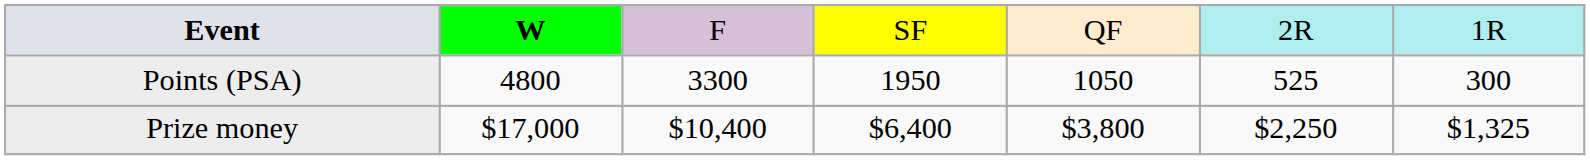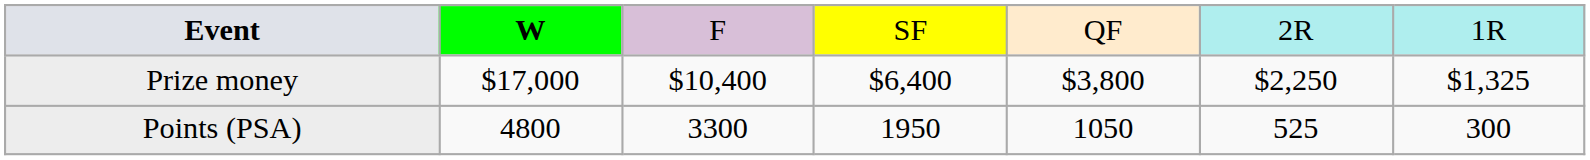 <table class=wikitable style=font-size:90%;text-align:center>
 <tr>
 <td width=200 colspan=1 bgcolor=#dfe2e9><strong>Event</strong></td>
 <td width=80 bgcolor=lime><strong>W</strong></td>
 <td width=85 bgcolor=#D8BFD8>F</td>
 <td width=85 bgcolor=#FFFF00>SF</td>
 <td width=85 bgcolor=#ffebcd>QF</td>
 <td width=85 bgcolor=#afeeee>2R</td>
 <td width=85 bgcolor=#afeeee>1R</td>
 </tr>
 <tr>
+<td bgcolor=#EDEDED>Prize money</td>
+<td>$17,000</td>
+<td>$10,400</td>
+<td>$6,400</td>
+<td>$3,800</td>
+<td>$2,250</td>
+<td>$1,325</td>
+</tr>
+<tr>
 <td bgcolor=#EDEDED>Points (PSA)</td>
 <td>4800</td>
 <td>3300</td>
 <td>1950</td>
 <td>1050</td>
 <td>525</td>
 <td>300</td>
 </tr>
-<tr>
-<td bgcolor=#EDEDED>Prize money</td>
-<td>$17,000</td>
-<td>$10,400</td>
-<td>$6,400</td>
-<td>$3,800</td>
-<td>$2,250</td>
-<td>$1,325</td>
-</tr>
 </table>
